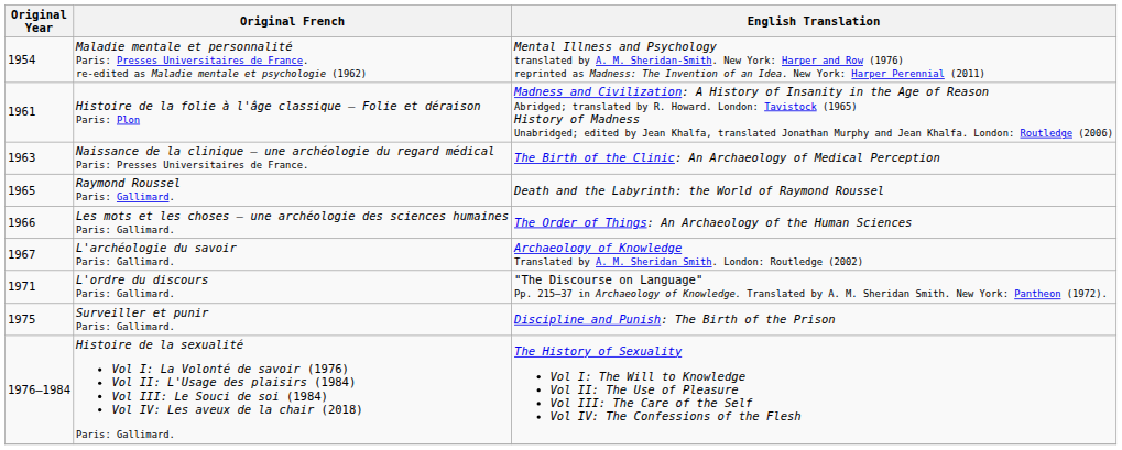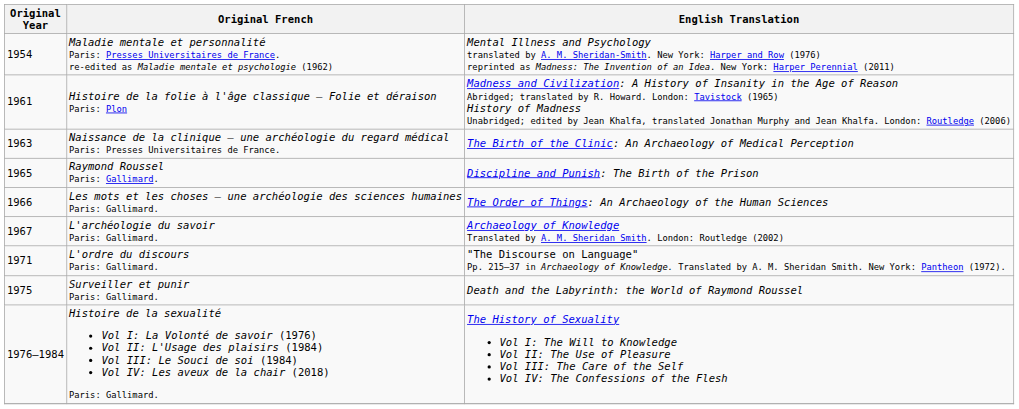 <table class="wikitable">
 <tr>
 <th>Original<br>Year</th>
 <th>Original French</th>
 <th>English Translation</th>
 </tr>
 <tr>
 <td>1954</td>
 <td><em>Maladie mentale et personnalité</em><br><small>Paris: <a href='#'>Presses Universitaires de France</a>.</small><br><small>re-edited as <em>Maladie mentale et psychologie</em> (1962)</small></td>
 <td><em>Mental Illness and Psychology</em><br><small>translated by <a href='#'>A. M. Sheridan-Smith</a>. New York: <a href='#'>Harper and Row</a> (1976)</small><br><small>reprinted as <em>Madness: The Invention of an Idea</em>. New York: <a href='#'>Harper Perennial</a> (2011)</small></td>
 </tr>
 <tr>
 <td>1961</td>
 <td><em>Histoire de la folie à l'âge classique – Folie et déraison</em><br><small>Paris: <a href='#'>Plon</a></small></td>
 <td><em><a href='#'>Madness and Civilization</a>: A History of Insanity in the Age of Reason</em><br><small>Abridged; translated by R. Howard. London: <a href='#'>Tavistock</a> (1965)</small><br><em>History of Madness</em><br><small>Unabridged; edited by Jean Khalfa, translated Jonathan Murphy and Jean Khalfa. London: <a href='#'>Routledge</a> (2006)</small></td>
 </tr>
 <tr>
 <td>1963</td>
 <td><em>Naissance de la clinique – une archéologie du regard médical</em><br><small>Paris: Presses Universitaires de France.</small></td>
 <td><em><a href='#'>The Birth of the Clinic</a>: An Archaeology of Medical Perception</em></td>
 </tr>
 <tr>
 <td>1965</td>
 <td><em>Raymond Roussel</em><br><small>Paris: <a href='#'>Gallimard</a>.</small></td>
-<td><em>Death and the Labyrinth: the World of Raymond Roussel</em></td>
+<td><em><a href='#'>Discipline and Punish</a>: The Birth of the Prison</em></td>
 </tr>
 <tr>
 <td>1966</td>
 <td><em>Les mots et les choses – une archéologie des sciences humaines</em><br><small>Paris: Gallimard.</small></td>
 <td><em><a href='#'>The Order of Things</a>: An Archaeology of the Human Sciences</em></td>
 </tr>
 <tr>
 <td>1967</td>
 <td><em>L'archéologie du savoir</em><br><small>Paris: Gallimard.</small></td>
 <td><em><a href='#'>Archaeology of Knowledge</a></em><br><small>Translated by <a href='#'>A. M. Sheridan Smith</a>. London: Routledge (2002)</small></td>
 </tr>
 <tr>
 <td>1971</td>
 <td><em>L'ordre du discours</em><br><small>Paris: Gallimard.</small></td>
 <td>"The Discourse on Language"<br><small>Pp. 215–37 in <em>Archaeology of Knowledge.</em> Translated by A. M. Sheridan Smith. New York: <a href='#'>Pantheon</a> (1972).</small></td>
 </tr>
 <tr>
 <td>1975</td>
 <td><em>Surveiller et punir</em><br><small>Paris: Gallimard.</small></td>
-<td><em><a href='#'>Discipline and Punish</a>: The Birth of the Prison</em></td>
+<td><em>Death and the Labyrinth: the World of Raymond Roussel</em></td>
 </tr>
 <tr>
 <td>1976–1984</td>
 <td><em>Histoire de la sexualité</em><br><ul><li><em>Vol I: La Volonté de savoir</em> (1976)</li><li><em>Vol II: L'Usage des plaisirs</em> (1984)</li><li><em>Vol III: Le Souci de soi</em> (1984)</li><li><em>Vol IV: Les aveux de la chair</em> (2018)</li></ul><small>Paris: Gallimard.</small></td>
 <td><em><a href='#'>The History of Sexuality</a></em><br><ul><li><em>Vol I: The Will to Knowledge</em></li><li><em>Vol II: The Use of Pleasure</em></li><li><em>Vol III: The Care of the Self</em></li><li><em>Vol IV: The Confessions of the Flesh</em></li></ul></td>
 </tr>
 <tr>
 </tr>
 </table>
